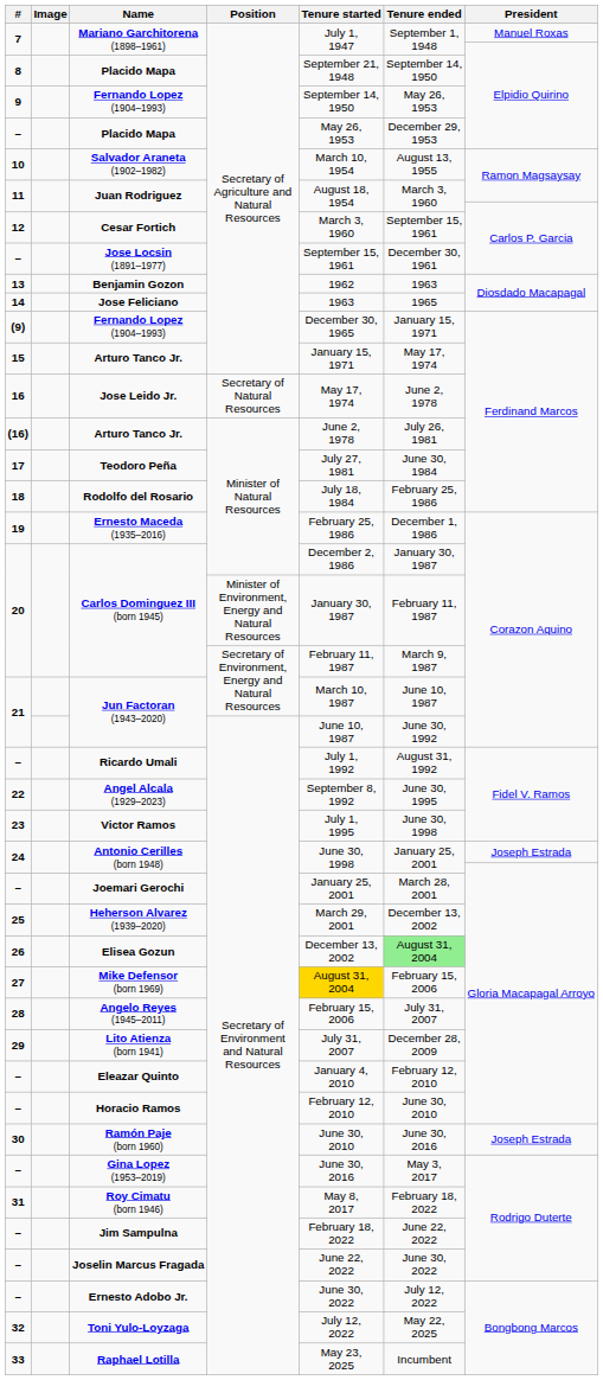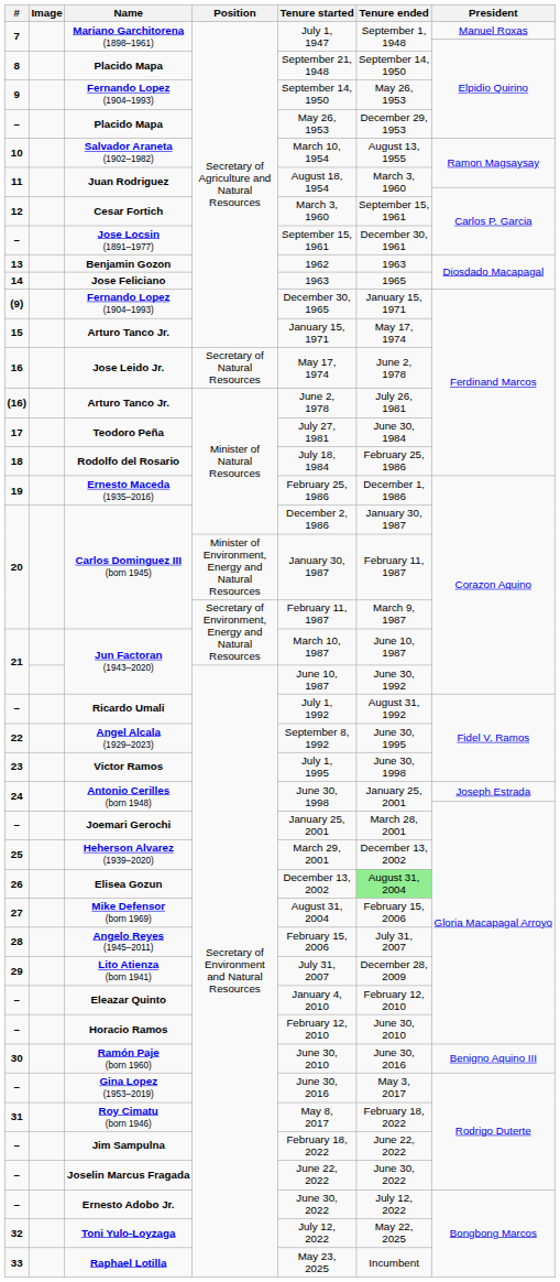 <table class="wikitable" style="text-align:center; border:1px #aaf solid;">
 <tr>
 <th>#</th>
 <th>Image</th>
 <th>Name</th>
 <th width=120px>Position</th>
 <th>Tenure started</th>
 <th>Tenure ended</th>
 <th>President</th>
 </tr>
 <tr>
 <td rowspan="2"><strong>7</strong></td>
 <td rowspan="2"></td>
 <td rowspan="2"><strong><a href='#'>Mariano Garchitorena</a></strong><br><small>(1898–1961)</small></td>
 <td rowspan="14">Secretary of Agriculture and Natural Resources</td>
 <td rowspan="2">July 1,<br>1947</td>
 <td rowspan="2">September 1,<br>1948</td>
 <td><a href='#'>Manuel Roxas</a></td>
 </tr>
 <tr>
 <td rowspan="4"><a href='#'>Elpidio Quirino</a></td>
 </tr>
 <tr>
 <td><strong>8</strong></td>
 <td></td>
 <td><strong>Placido Mapa</strong><br></td>
 <td>September 21,<br>1948</td>
 <td>September 14,<br>1950</td>
 </tr>
 <tr>
 <td><strong>9</strong></td>
 <td></td>
 <td><strong><a href='#'>Fernando Lopez</a></strong><br><small>(1904–1993)</small><br></td>
 <td>September 14,<br>1950</td>
 <td>May 26,<br>1953</td>
 </tr>
 <tr>
 <td><strong>–</strong></td>
 <td></td>
 <td><strong>Placido Mapa</strong><br></td>
 <td>May 26,<br>1953</td>
 <td>December 29,<br>1953</td>
 </tr>
 <tr>
 <td><strong>10</strong></td>
 <td></td>
 <td><strong><a href='#'>Salvador Araneta</a></strong><br><small>(1902–1982)</small><br></td>
 <td>March 10,<br>1954</td>
 <td>August 13,<br>1955</td>
 <td rowspan="2"><a href='#'>Ramon Magsaysay</a></td>
 </tr>
 <tr style="height:30px;">
 <td rowspan="2"><strong>11</strong></td>
 <td rowspan="2"></td>
 <td rowspan="2"><strong>Juan Rodriguez</strong></td>
 <td rowspan="2">August 18,<br>1954</td>
 <td rowspan="2">March 3,<br>1960</td>
 </tr>
 <tr>
 <td rowspan="3"><a href='#'>Carlos P. Garcia</a></td>
 </tr>
 <tr>
 <td><strong>12</strong></td>
 <td></td>
 <td><strong>Cesar Fortich</strong></td>
 <td>March 3,<br>1960</td>
 <td>September 15,<br>1961</td>
 </tr>
 <tr>
 <td><strong>–</strong></td>
 <td></td>
 <td><strong><a href='#'>Jose Locsin</a></strong><br><small>(1891–1977)</small></td>
 <td>September 15,<br>1961</td>
 <td>December 30,<br>1961</td>
 </tr>
 <tr>
 <td><strong>13</strong></td>
 <td></td>
 <td><strong>Benjamin Gozon</strong></td>
 <td>1962</td>
 <td>1963</td>
 <td rowspan="2"><a href='#'>Diosdado Macapagal</a></td>
 </tr>
 <tr>
 <td><strong>14</strong></td>
 <td></td>
 <td><strong>Jose Feliciano</strong></td>
 <td>1963</td>
 <td>1965</td>
 </tr>
 <tr>
 <td><strong>(9)</strong></td>
 <td></td>
 <td><strong><a href='#'>Fernando Lopez</a></strong><br><small>(1904–1993)</small><br></td>
 <td>December 30,<br>1965</td>
 <td>January 15,<br>1971</td>
 <td rowspan="6"><a href='#'>Ferdinand Marcos</a></td>
 </tr>
 <tr>
 <td><strong>15</strong></td>
 <td></td>
 <td><strong>Arturo Tanco Jr.</strong><br></td>
 <td>January 15,<br>1971</td>
 <td>May 17,<br>1974</td>
 </tr>
 <tr>
 <td><strong>16</strong></td>
 <td></td>
 <td><strong>Jose Leido Jr.</strong></td>
 <td>Secretary of Natural Resources</td>
 <td>May 17,<br>1974</td>
 <td>June 2,<br>1978</td>
 </tr>
 <tr>
 <td><strong>(16)</strong></td>
 <td></td>
 <td><strong>Arturo Tanco Jr.</strong></td>
 <td rowspan="5">Minister of Natural Resources</td>
 <td>June 2,<br>1978</td>
 <td>July 26,<br>1981</td>
 </tr>
 <tr>
 <td><strong>17</strong></td>
 <td></td>
 <td><strong>Teodoro Peña</strong></td>
 <td>July 27,<br>1981</td>
 <td>June 30,<br>1984</td>
 </tr>
 <tr>
 <td><strong>18</strong></td>
 <td></td>
 <td><strong>Rodolfo del Rosario</strong></td>
 <td>July 18,<br>1984</td>
 <td>February 25,<br>1986</td>
 </tr>
 <tr>
 <td><strong>19</strong></td>
 <td></td>
 <td><strong><a href='#'>Ernesto Maceda</a></strong><br><small>(1935–2016)</small></td>
 <td>February 25,<br>1986</td>
 <td>December 1,<br>1986</td>
 <td rowspan="6"><a href='#'>Corazon Aquino</a></td>
 </tr>
 <tr>
 <td rowspan="3"><strong>20</strong></td>
 <td rowspan="3"></td>
 <td rowspan="3"><strong><a href='#'>Carlos Dominguez III</a></strong><br><small>(born 1945)</small></td>
 <td>December 2,<br>1986</td>
 <td>January 30,<br>1987</td>
 </tr>
 <tr>
 <td>Minister of Environment, Energy and Natural Resources</td>
 <td>January 30,<br>1987</td>
 <td>February 11,<br>1987</td>
 </tr>
 <tr>
 <td rowspan="2">Secretary of Environment, Energy and Natural Resources</td>
 <td>February 11,<br>1987</td>
 <td>March 9,<br>1987</td>
 </tr>
 <tr>
 <td rowspan="2"><strong>21</strong></td>
 <td></td>
 <td rowspan="2"><strong><a href='#'>Jun Factoran</a></strong><br><small>(1943–2020)</small></td>
 <td>March 10,<br>1987</td>
 <td>June 10,<br>1987</td>
 </tr>
 <tr>
 <td></td>
 <td rowspan="22">Secretary of Environment and Natural Resources</td>
 <td>June 10,<br>1987</td>
 <td>June 30,<br>1992</td>
 </tr>
 <tr>
 <td><strong>–</strong></td>
 <td></td>
 <td><strong>Ricardo Umali</strong><br></td>
 <td>July 1,<br>1992</td>
 <td>August 31,<br>1992</td>
 <td rowspan="3"><a href='#'>Fidel V. Ramos</a></td>
 </tr>
 <tr>
 <td><strong>22</strong></td>
 <td></td>
 <td><strong><a href='#'>Angel Alcala</a></strong><br><small>(1929–2023)</small></td>
 <td>September 8,<br>1992</td>
 <td>June 30,<br>1995</td>
 </tr>
 <tr>
 <td><strong>23</strong></td>
 <td></td>
 <td><strong>Victor Ramos</strong></td>
 <td>July 1,<br>1995</td>
 <td>June 30,<br>1998</td>
 </tr>
 <tr style="height:30px;">
 <td rowspan="2"><strong>24</strong></td>
 <td rowspan="2"></td>
 <td rowspan="2"><strong><a href='#'>Antonio Cerilles</a></strong><br><small>(born 1948)</small></td>
 <td rowspan="2">June 30,<br>1998</td>
 <td rowspan="2">January 25,<br>2001</td>
 <td><a href='#'>Joseph Estrada</a></td>
 </tr>
 <tr>
 <td rowspan="9"><a href='#'>Gloria Macapagal Arroyo</a></td>
 </tr>
 <tr>
 <td><strong>–</strong></td>
 <td></td>
 <td><strong>Joemari Gerochi</strong></td>
 <td>January 25,<br>2001</td>
 <td>March 28,<br>2001</td>
 </tr>
 <tr>
 <td><strong>25</strong></td>
 <td></td>
 <td><strong><a href='#'>Heherson Alvarez</a></strong><br><small>(1939–2020)</small></td>
 <td>March 29,<br>2001</td>
 <td>December 13,<br>2002</td>
 </tr>
 <tr>
 <td><strong>26</strong></td>
 <td></td>
 <td><strong>Elisea Gozun</strong></td>
 <td>December 13,<br>2002</td>
 <td style="background: lightgreen;">August 31,<br>2004</td>
 </tr>
 <tr>
 <td><strong>27</strong></td>
 <td></td>
 <td><strong><a href='#'>Mike Defensor</a></strong><br><small>(born 1969)</small></td>
-<td style="background: gold;">August 31,<br>2004</td>
+<td>August 31,<br>2004</td>
 <td>February 15,<br>2006</td>
 </tr>
 <tr>
 <td><strong>28</strong></td>
 <td></td>
 <td><strong><a href='#'>Angelo Reyes</a></strong><br><small>(1945–2011)</small></td>
 <td>February 15,<br>2006</td>
 <td>July 31,<br>2007</td>
 </tr>
 <tr>
 <td><strong>29</strong></td>
 <td></td>
 <td><strong><a href='#'>Lito Atienza</a></strong><br><small>(born 1941)</small></td>
 <td>July 31,<br>2007</td>
 <td>December 28,<br>2009</td>
 </tr>
 <tr>
 <td><strong>–</strong></td>
 <td></td>
 <td><strong>Eleazar Quinto</strong></td>
 <td>January 4,<br>2010</td>
 <td>February 12,<br>2010</td>
 </tr>
 <tr>
 <td><strong>–</strong></td>
 <td></td>
 <td><strong>Horacio Ramos</strong></td>
 <td>February 12,<br>2010</td>
 <td>June 30,<br>2010</td>
 </tr>
 <tr>
 <td><strong>30</strong></td>
 <td></td>
 <td><strong><a href='#'>Ramón Paje</a></strong><br><small>(born 1960)</small><br></td>
 <td>June 30,<br>2010</td>
 <td>June 30,<br>2016</td>
-<td><a href='#'>Joseph Estrada</a></td>
+<td><a href='#'>Benigno Aquino III</a></td>
 </tr>
 <tr>
 <td><strong>–</strong></td>
 <td></td>
 <td><strong><a href='#'>Gina Lopez</a></strong><br><small>(1953–2019)</small><br></td>
 <td>June 30,<br>2016</td>
 <td>May 3,<br>2017</td>
 <td rowspan="4"><a href='#'>Rodrigo Duterte</a></td>
 </tr>
 <tr>
 <td><strong>31</strong></td>
 <td></td>
 <td><strong><a href='#'>Roy Cimatu</a></strong><br><small>(born 1946)</small><br></td>
 <td>May 8,<br>2017</td>
 <td>February 18,<br>2022</td>
 </tr>
 <tr>
 <td><strong>–</strong></td>
 <td></td>
 <td><strong>Jim Sampulna</strong><br></td>
 <td>February 18,<br>2022</td>
 <td>June 22,<br>2022</td>
 </tr>
 <tr>
 <td><strong>–</strong></td>
 <td></td>
 <td><strong>Joselin Marcus Fragada</strong><br></td>
 <td>June 22,<br>2022</td>
 <td>June 30,<br>2022</td>
 </tr>
 <tr>
 <td><strong>–</strong></td>
 <td></td>
 <td><strong>Ernesto Adobo Jr.</strong></td>
 <td>June 30,<br>2022</td>
 <td>July 12,<br>2022</td>
 <td rowspan="3"><a href='#'>Bongbong Marcos</a></td>
 </tr>
 <tr>
 <td><strong>32</strong></td>
 <td></td>
 <td><strong><a href='#'>Toni Yulo-Loyzaga</a></strong></td>
 <td>July 12,<br>2022</td>
 <td>May 22, <br>2025</td>
 </tr>
 <tr>
 <td><strong>33</strong></td>
 <td></td>
 <td><strong><a href='#'>Raphael Lotilla</a></strong></td>
 <td>May 23,<br>2025</td>
 <td>Incumbent</td>
 </tr>
 </table>
